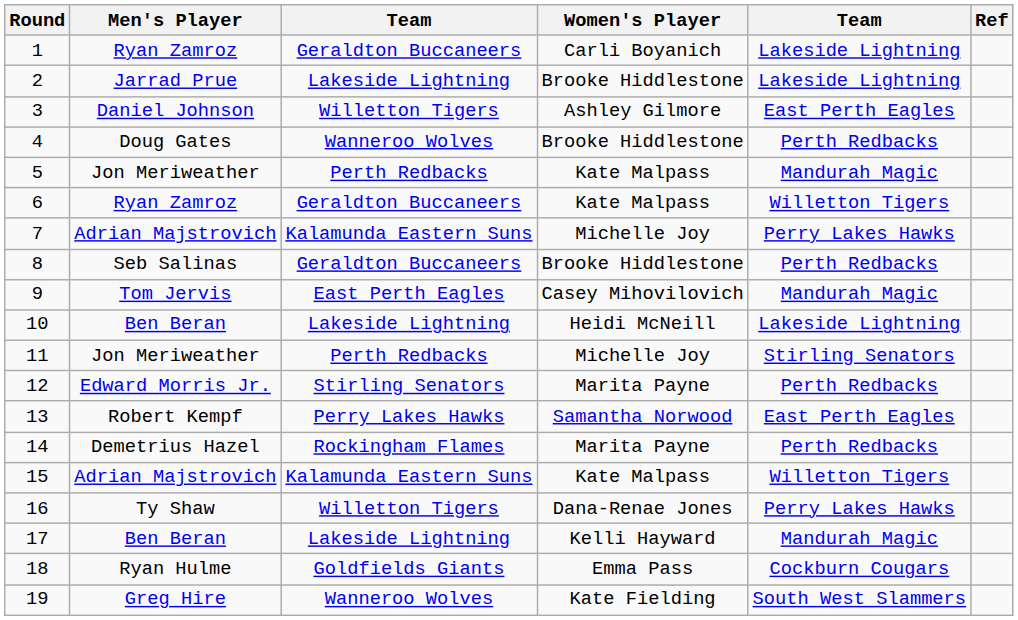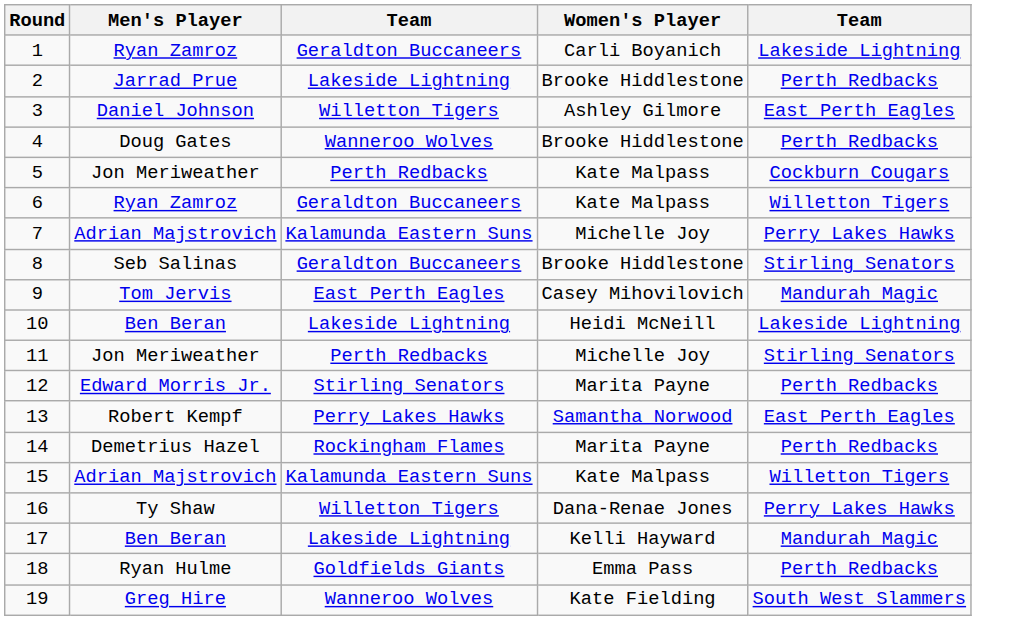 <table class="wikitable" style="text-align:center">
 <tr>
 <th>Round</th>
 <th>Men's Player</th>
 <th>Team</th>
 <th>Women's Player</th>
 <th>Team</th>
-<th>Ref</th>
 </tr>
 <tr>
 <td>1</td>
 <td><a href='#'>Ryan Zamroz</a></td>
 <td><a href='#'>Geraldton Buccaneers</a></td>
 <td>Carli Boyanich</td>
 <td><a href='#'>Lakeside Lightning</a></td>
-<td></td>
 </tr>
 <tr>
 <td>2</td>
 <td><a href='#'>Jarrad Prue</a></td>
 <td><a href='#'>Lakeside Lightning</a></td>
 <td>Brooke Hiddlestone</td>
-<td><a href='#'>Lakeside Lightning</a></td>
-<td></td>
+<td><a href='#'>Perth Redbacks</a></td>
 </tr>
 <tr>
 <td>3</td>
 <td><a href='#'>Daniel Johnson</a></td>
 <td><a href='#'>Willetton Tigers</a></td>
 <td>Ashley Gilmore</td>
 <td><a href='#'>East Perth Eagles</a></td>
-<td></td>
 </tr>
 <tr>
 <td>4</td>
 <td>Doug Gates</td>
 <td><a href='#'>Wanneroo Wolves</a></td>
 <td>Brooke Hiddlestone</td>
 <td><a href='#'>Perth Redbacks</a></td>
-<td></td>
 </tr>
 <tr>
 <td>5</td>
 <td>Jon Meriweather</td>
 <td><a href='#'>Perth Redbacks</a></td>
 <td>Kate Malpass</td>
-<td><a href='#'>Mandurah Magic</a></td>
-<td></td>
+<td><a href='#'>Cockburn Cougars</a></td>
 </tr>
 <tr>
 <td>6</td>
 <td><a href='#'>Ryan Zamroz</a></td>
 <td><a href='#'>Geraldton Buccaneers</a></td>
 <td>Kate Malpass</td>
 <td><a href='#'>Willetton Tigers</a></td>
-<td></td>
 </tr>
 <tr>
 <td>7</td>
 <td><a href='#'>Adrian Majstrovich</a></td>
 <td><a href='#'>Kalamunda Eastern Suns</a></td>
 <td>Michelle Joy</td>
 <td><a href='#'>Perry Lakes Hawks</a></td>
-<td></td>
 </tr>
 <tr>
 <td>8</td>
 <td>Seb Salinas</td>
 <td><a href='#'>Geraldton Buccaneers</a></td>
 <td>Brooke Hiddlestone</td>
-<td><a href='#'>Perth Redbacks</a></td>
-<td></td>
+<td><a href='#'>Stirling Senators</a></td>
 </tr>
 <tr>
 <td>9</td>
 <td><a href='#'>Tom Jervis</a></td>
 <td><a href='#'>East Perth Eagles</a></td>
 <td>Casey Mihovilovich</td>
 <td><a href='#'>Mandurah Magic</a></td>
-<td></td>
 </tr>
 <tr>
 <td>10</td>
 <td><a href='#'>Ben Beran</a></td>
 <td><a href='#'>Lakeside Lightning</a></td>
 <td>Heidi McNeill</td>
 <td><a href='#'>Lakeside Lightning</a></td>
-<td></td>
 </tr>
 <tr>
 <td>11</td>
 <td>Jon Meriweather</td>
 <td><a href='#'>Perth Redbacks</a></td>
 <td>Michelle Joy</td>
 <td><a href='#'>Stirling Senators</a></td>
-<td></td>
 </tr>
 <tr>
 <td>12</td>
 <td><a href='#'>Edward Morris Jr.</a></td>
 <td><a href='#'>Stirling Senators</a></td>
 <td>Marita Payne</td>
 <td><a href='#'>Perth Redbacks</a></td>
-<td></td>
 </tr>
 <tr>
 <td>13</td>
 <td>Robert Kempf</td>
 <td><a href='#'>Perry Lakes Hawks</a></td>
 <td><a href='#'>Samantha Norwood</a></td>
 <td><a href='#'>East Perth Eagles</a></td>
-<td></td>
 </tr>
 <tr>
 <td>14</td>
 <td>Demetrius Hazel</td>
 <td><a href='#'>Rockingham Flames</a></td>
 <td>Marita Payne</td>
 <td><a href='#'>Perth Redbacks</a></td>
-<td></td>
 </tr>
 <tr>
 <td>15</td>
 <td><a href='#'>Adrian Majstrovich</a></td>
 <td><a href='#'>Kalamunda Eastern Suns</a></td>
 <td>Kate Malpass</td>
 <td><a href='#'>Willetton Tigers</a></td>
-<td></td>
 </tr>
 <tr>
 <td>16</td>
 <td>Ty Shaw</td>
 <td><a href='#'>Willetton Tigers</a></td>
 <td>Dana-Renae Jones</td>
 <td><a href='#'>Perry Lakes Hawks</a></td>
-<td></td>
 </tr>
 <tr>
 <td>17</td>
 <td><a href='#'>Ben Beran</a></td>
 <td><a href='#'>Lakeside Lightning</a></td>
 <td>Kelli Hayward</td>
 <td><a href='#'>Mandurah Magic</a></td>
-<td></td>
 </tr>
 <tr>
 <td>18</td>
 <td>Ryan Hulme</td>
 <td><a href='#'>Goldfields Giants</a></td>
 <td>Emma Pass</td>
-<td><a href='#'>Cockburn Cougars</a></td>
-<td></td>
+<td><a href='#'>Perth Redbacks</a></td>
 </tr>
 <tr>
 <td>19</td>
 <td><a href='#'>Greg Hire</a></td>
 <td><a href='#'>Wanneroo Wolves</a></td>
 <td>Kate Fielding</td>
 <td><a href='#'>South West Slammers</a></td>
-<td></td>
 </tr>
 </table>
